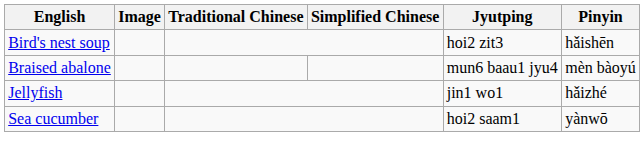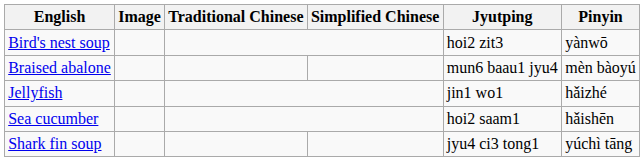 <table class="wikitable">
 <tr>
 <th>English</th>
 <th>Image</th>
 <th>Traditional Chinese</th>
 <th>Simplified Chinese</th>
 <th>Jyutping</th>
 <th>Pinyin</th>
 </tr>
 <tr>
 <td><a href='#'>Bird's nest soup</a></td>
 <td></td>
 <td colspan="2" style="text-align:center"></td>
 <td>hoi2 zit3</td>
-<td>hǎishēn</td>
+<td>yànwō</td>
 </tr>
 <tr>
 <td><a href='#'>Braised abalone</a></td>
 <td></td>
 <td></td>
 <td></td>
 <td>mun6 baau1 jyu4</td>
 <td>mèn bàoyú</td>
 </tr>
 <tr>
 <td><a href='#'>Jellyfish</a></td>
 <td></td>
 <td colspan="2" style="text-align:center"></td>
 <td>jin1 wo1</td>
 <td>hǎizhé</td>
 </tr>
 <tr>
 <td><a href='#'>Sea cucumber</a></td>
 <td></td>
 <td colspan="2" style="text-align:center"></td>
 <td>hoi2 saam1</td>
-<td>yànwō</td>
+<td>hǎishēn</td>
+</tr>
+<tr>
+<td><a href='#'>Shark fin soup</a></td>
+<td></td>
+<td></td>
+<td></td>
+<td>jyu4 ci3 tong1</td>
+<td>yúchì tāng</td>
 </tr>
 <tr>
 </tr>
 </table>
